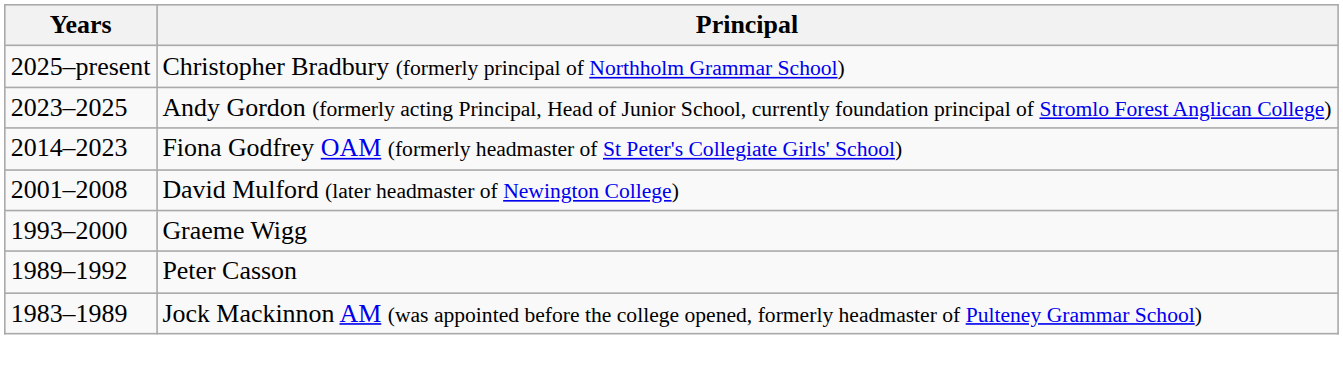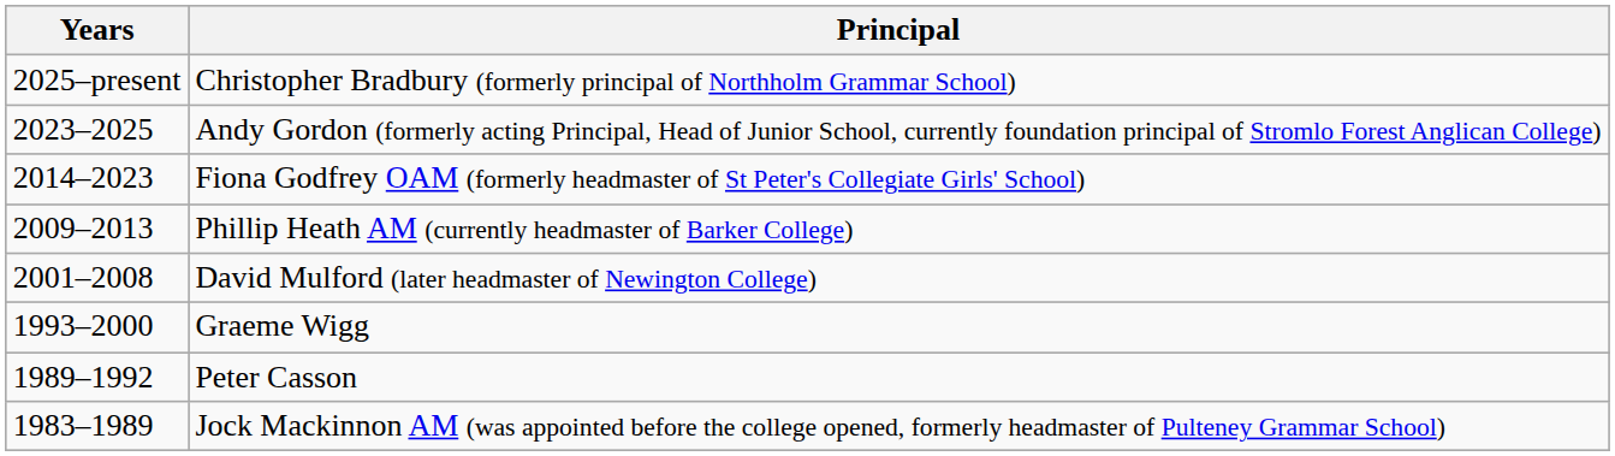 <table class="wikitable">
 <tr>
 <th>Years</th>
 <th>Principal</th>
 </tr>
 <tr>
 <td>2025–present</td>
 <td>Christopher Bradbury <small>(formerly principal of <a href='#'>Northholm Grammar School</a>)</small></td>
 </tr>
 <tr>
 <td>2023–2025</td>
 <td>Andy Gordon <small>(formerly acting Principal, Head of Junior School, currently foundation principal of <a href='#'>Stromlo Forest Anglican College</a>)</small></td>
 </tr>
 <tr>
 <td>2014–2023</td>
 <td>Fiona Godfrey <a href='#'>OAM</a> <small>(formerly headmaster of <a href='#'>St Peter's Collegiate Girls' School</a>)</small></td>
 </tr>
 <tr>
+<td>2009–2013</td>
+<td>Phillip Heath <a href='#'>AM</a> <small>(currently headmaster of <a href='#'>Barker College</a>)</small></td>
+</tr>
+<tr>
 <td>2001–2008</td>
 <td>David Mulford <small>(later headmaster of <a href='#'>Newington College</a>)</small></td>
 </tr>
 <tr>
 <td>1993–2000</td>
 <td>Graeme Wigg</td>
 </tr>
 <tr>
 <td>1989–1992</td>
 <td>Peter Casson</td>
 </tr>
 <tr>
 <td>1983–1989</td>
 <td>Jock Mackinnon <a href='#'>AM</a> <small>(was appointed before the college opened, formerly headmaster of <a href='#'>Pulteney Grammar School</a>)</small></td>
 </tr>
 </table>
